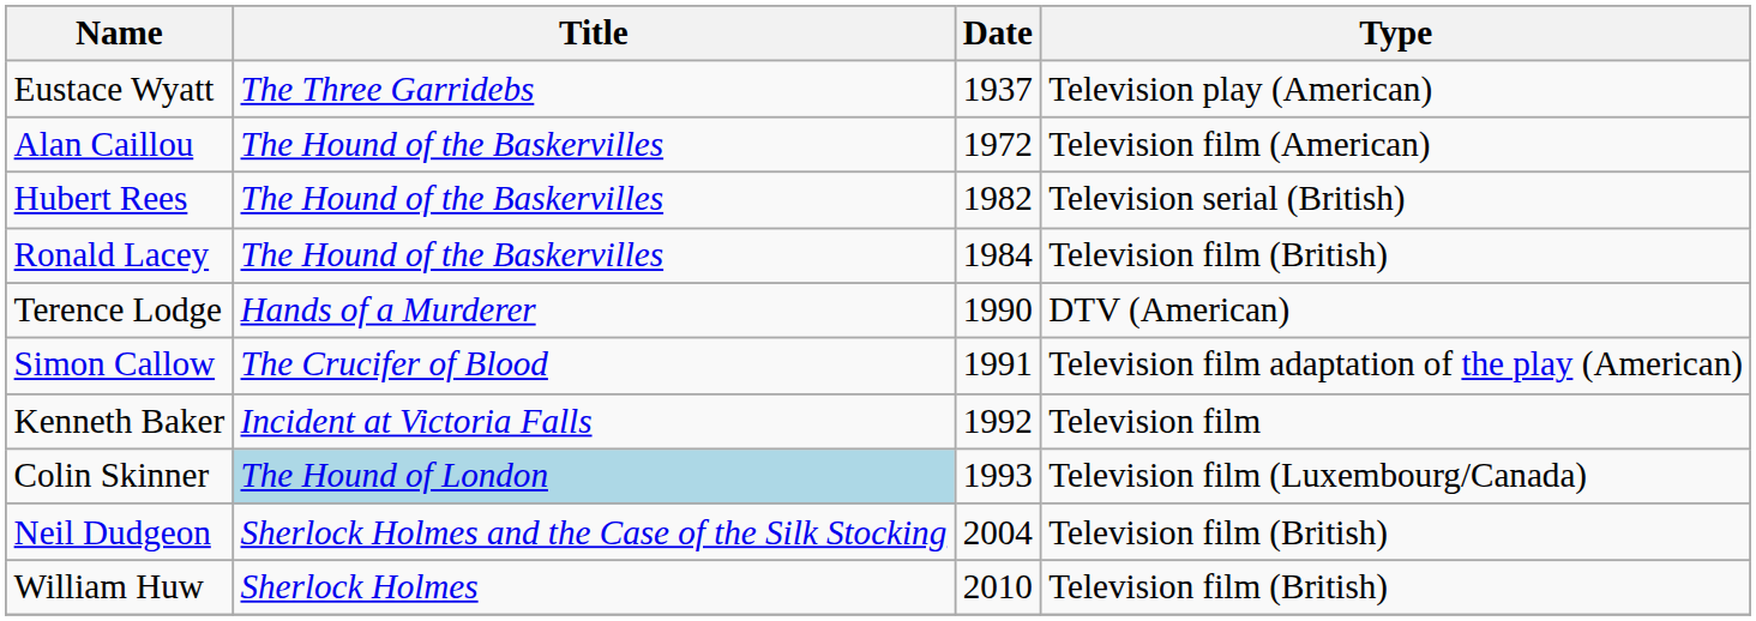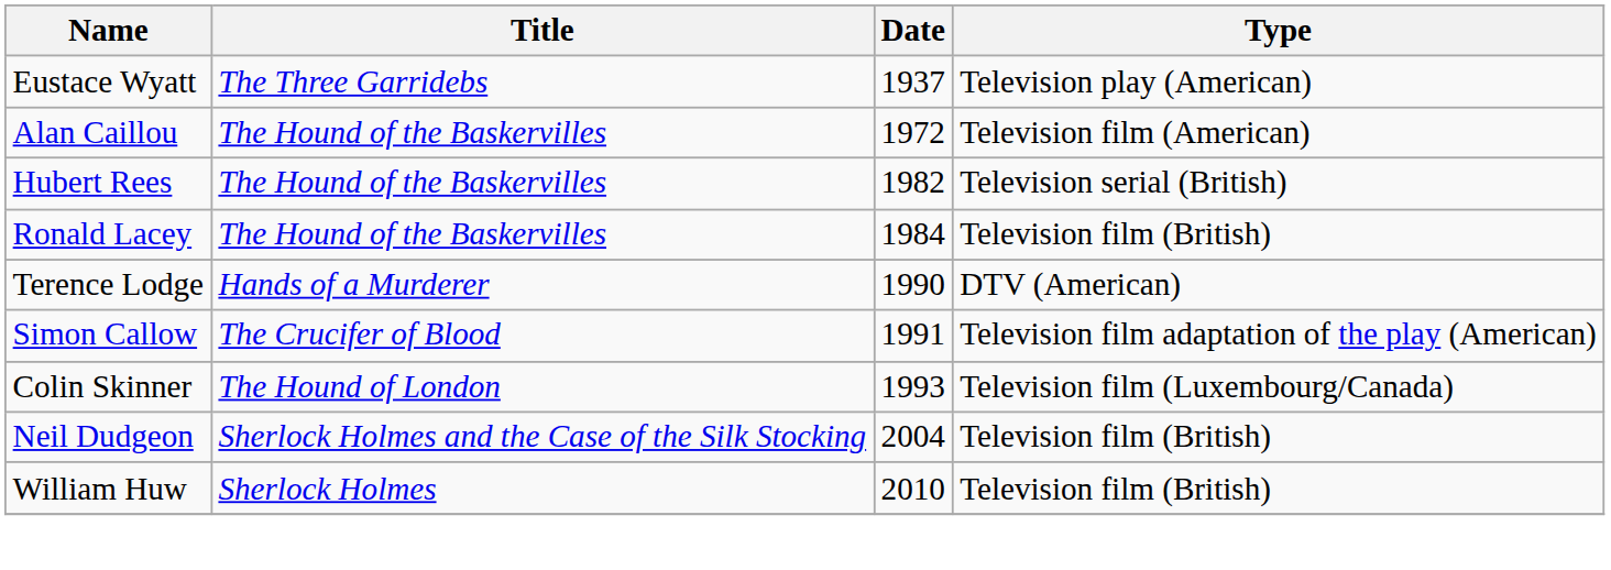 <table class="wikitable sortable">
 <tr>
 <th>Name</th>
 <th>Title</th>
 <th>Date</th>
 <th>Type</th>
 </tr>
 <tr>
 <td>Eustace Wyatt</td>
 <td><em><a href='#'>The Three Garridebs</a></em></td>
 <td>1937</td>
 <td>Television play (American)</td>
 </tr>
 <tr>
 <td><a href='#'>Alan Caillou</a></td>
 <td><em><a href='#'>The Hound of the Baskervilles</a></em></td>
 <td>1972</td>
 <td>Television film (American)</td>
 </tr>
 <tr>
 <td><a href='#'>Hubert Rees</a></td>
 <td><em><a href='#'>The Hound of the Baskervilles</a></em></td>
 <td>1982</td>
 <td>Television serial (British)</td>
 </tr>
 <tr>
 <td><a href='#'>Ronald Lacey</a></td>
 <td><em><a href='#'>The Hound of the Baskervilles</a></em></td>
 <td>1984</td>
 <td>Television film (British)</td>
 </tr>
 <tr>
 <td>Terence Lodge</td>
 <td><em><a href='#'>Hands of a Murderer</a></em></td>
 <td>1990</td>
 <td>DTV (American)</td>
 </tr>
 <tr>
 <td><a href='#'>Simon Callow</a></td>
 <td><em><a href='#'>The Crucifer of Blood</a></em></td>
 <td>1991</td>
 <td>Television film adaptation of <a href='#'>the play</a> (American)</td>
 </tr>
 <tr>
-<td>Kenneth Baker</td>
-<td><em><a href='#'>Incident at Victoria Falls</a></em></td>
-<td>1992</td>
-<td>Television film</td>
-</tr>
-<tr>
 <td>Colin Skinner</td>
-<td style="background: lightblue;"><em><a href='#'>The Hound of London</a></em></td>
+<td><em><a href='#'>The Hound of London</a></em></td>
 <td>1993</td>
 <td>Television film (Luxembourg/Canada)</td>
 </tr>
 <tr>
 <td><a href='#'>Neil Dudgeon</a></td>
 <td><em><a href='#'>Sherlock Holmes and the Case of the Silk Stocking</a></em></td>
 <td>2004</td>
 <td>Television film (British)</td>
 </tr>
 <tr>
 <td>William Huw</td>
 <td><em><a href='#'>Sherlock Holmes</a></em></td>
 <td>2010</td>
 <td>Television film (British)</td>
 </tr>
 <tr>
 </tr>
 </table>
